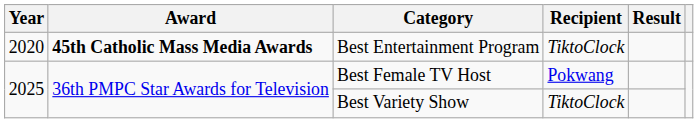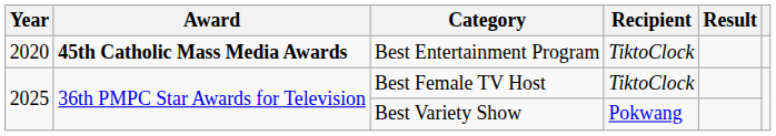 <table class="wikitable">
 <tr>
 <th>Year</th>
 <th>Award</th>
 <th>Category</th>
 <th>Recipient</th>
 <th>Result</th>
 <th></th>
 </tr>
 <tr>
 <td>2020</td>
 <td><strong>45th Catholic Mass Media Awards</strong></td>
 <td>Best Entertainment Program</td>
 <td><em>TiktoClock</em></td>
 <td></td>
 <td></td>
 </tr>
 <tr>
 <td rowspan=2>2025</td>
 <td rowspan=2><a href='#'>36th PMPC Star Awards for Television</a></td>
 <td>Best Female TV Host</td>
-<td><a href='#'>Pokwang</a></td>
+<td><em>TiktoClock</em></td>
 <td></td>
 <td rowspan=2></td>
 </tr>
 <tr>
 <td>Best Variety Show</td>
-<td><em>TiktoClock</em></td>
+<td><a href='#'>Pokwang</a></td>
 <td></td>
 </tr>
 </table>
